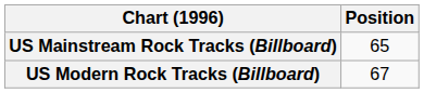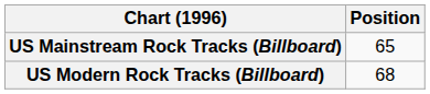 <table class="wikitable plainrowheaders" style="text-align:center">
 <tr>
 <th>Chart (1996)</th>
 <th>Position</th>
 </tr>
 <tr>
 <th scope="row">US Mainstream Rock Tracks (<em>Billboard</em>)</th>
 <td>65</td>
 </tr>
 <tr>
 <th scope="row">US Modern Rock Tracks (<em>Billboard</em>)</th>
-<td>67</td>
+<td>68</td>
 </tr>
 </table>
